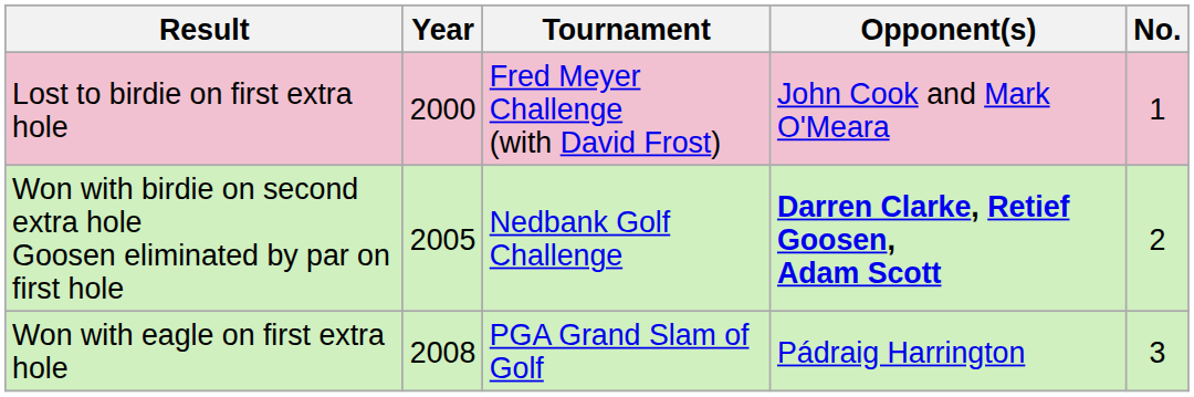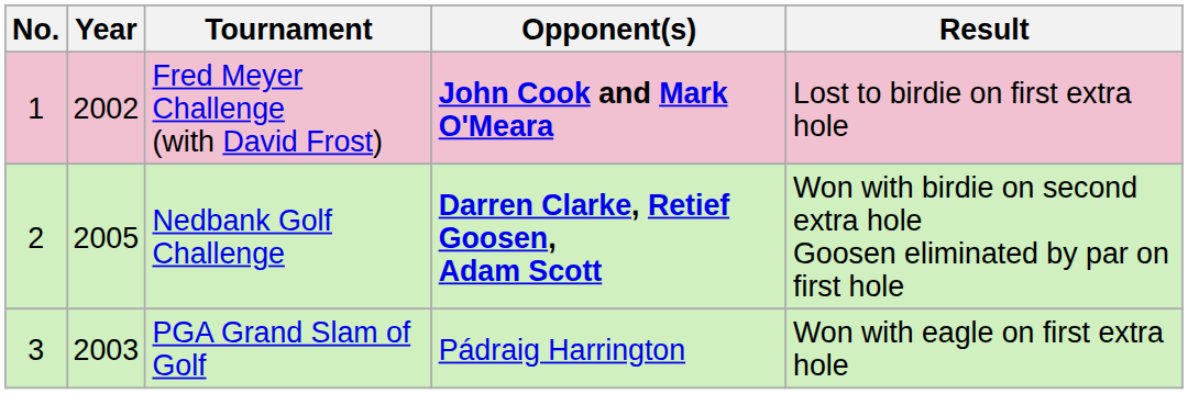 <table class="wikitable" style="font-size:95%;">
 <tr>
-<th>Result</th>
+<th>No.</th>
 <th>Year</th>
 <th>Tournament</th>
 <th>Opponent(s)</th>
-<th>No.</th>
+<th>Result</th>
 </tr>
 <tr style="background:#F2C1D1;">
+<td align=center>1</td>
+<td>2002</td>
+<td><a href='#'>Fred Meyer Challenge</a><br>(with  <a href='#'>David Frost</a>)</td>
+<td><strong> <a href='#'>John Cook</a> and  <a href='#'>Mark O'Meara</a></strong></td>
 <td>Lost to birdie on first extra hole</td>
-<td>2000</td>
-<td><a href='#'>Fred Meyer Challenge</a><br>(with  <a href='#'>David Frost</a>)</td>
-<td> <a href='#'>John Cook</a> and  <a href='#'>Mark O'Meara</a></td>
-<td align=center>1</td>
 </tr>
 <tr style="background:#D0F0C0;">
-<td>Won with birdie on second extra hole<br>Goosen eliminated by par on first hole</td>
+<td align=center>2</td>
 <td>2005</td>
 <td><a href='#'>Nedbank Golf Challenge</a></td>
 <td><strong> <a href='#'>Darren Clarke</a>,  <a href='#'>Retief Goosen</a>,<br> <a href='#'>Adam Scott</a></strong></td>
-<td align=center>2</td>
+<td>Won with birdie on second extra hole<br>Goosen eliminated by par on first hole</td>
 </tr>
 <tr style="background:#D0F0C0;">
-<td>Won with eagle on first extra hole</td>
-<td>2008</td>
+<td align=center>3</td>
+<td>2003</td>
 <td><a href='#'>PGA Grand Slam of Golf</a></td>
 <td> <a href='#'>Pádraig Harrington</a></td>
-<td align=center>3</td>
+<td>Won with eagle on first extra hole</td>
 </tr>
 </table>
